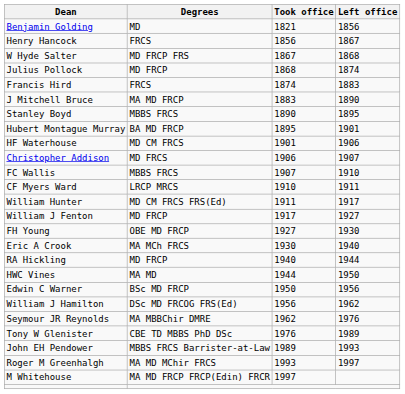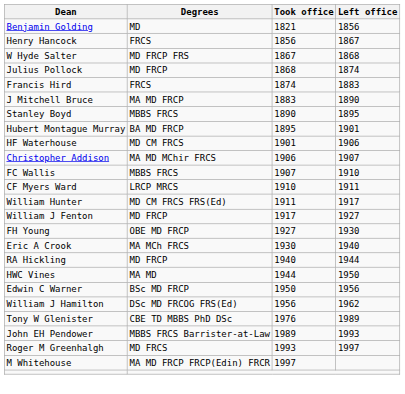 <table class="wikitable">
 <tr>
 <th>Dean</th>
 <th>Degrees</th>
 <th>Took office</th>
 <th>Left office</th>
 </tr>
 <tr>
 <td><a href='#'>Benjamin Golding</a></td>
 <td>MD</td>
 <td>1821</td>
 <td>1856</td>
 </tr>
 <tr>
 <td>Henry Hancock</td>
 <td>FRCS</td>
 <td>1856</td>
 <td>1867</td>
 </tr>
 <tr>
 <td>W Hyde Salter</td>
 <td>MD FRCP FRS</td>
 <td>1867</td>
 <td>1868</td>
 </tr>
 <tr>
 <td>Julius Pollock</td>
 <td>MD FRCP</td>
 <td>1868</td>
 <td>1874</td>
 </tr>
 <tr>
 <td>Francis Hird</td>
 <td>FRCS</td>
 <td>1874</td>
 <td>1883</td>
 </tr>
 <tr>
 <td>J Mitchell Bruce</td>
 <td>MA MD FRCP</td>
 <td>1883</td>
 <td>1890</td>
 </tr>
 <tr>
 <td>Stanley Boyd</td>
 <td>MBBS FRCS</td>
 <td>1890</td>
 <td>1895</td>
 </tr>
 <tr>
 <td>Hubert Montague Murray</td>
 <td>BA MD FRCP</td>
 <td>1895</td>
 <td>1901</td>
 </tr>
 <tr>
 <td>HF Waterhouse</td>
 <td>MD CM FRCS</td>
 <td>1901</td>
 <td>1906</td>
 </tr>
 <tr>
 <td><a href='#'>Christopher Addison</a></td>
-<td>MD FRCS</td>
+<td>MA MD MChir FRCS</td>
 <td>1906</td>
 <td>1907</td>
 </tr>
 <tr>
 <td>FC Wallis</td>
 <td>MBBS FRCS</td>
 <td>1907</td>
 <td>1910</td>
 </tr>
 <tr>
 <td>CF Myers Ward</td>
 <td>LRCP MRCS</td>
 <td>1910</td>
 <td>1911</td>
 </tr>
 <tr>
 <td>William Hunter</td>
 <td>MD CM FRCS FRS(Ed)</td>
 <td>1911</td>
 <td>1917</td>
 </tr>
 <tr>
 <td>William J Fenton</td>
 <td>MD FRCP</td>
 <td>1917</td>
 <td>1927</td>
 </tr>
 <tr>
 <td>FH Young</td>
 <td>OBE MD FRCP</td>
 <td>1927</td>
 <td>1930</td>
 </tr>
 <tr>
 <td>Eric A Crook</td>
 <td>MA MCh FRCS</td>
 <td>1930</td>
 <td>1940</td>
 </tr>
 <tr>
 <td>RA Hickling</td>
 <td>MD FRCP</td>
 <td>1940</td>
 <td>1944</td>
 </tr>
 <tr>
 <td>HWC Vines</td>
 <td>MA MD</td>
 <td>1944</td>
 <td>1950</td>
 </tr>
 <tr>
 <td>Edwin C Warner</td>
 <td>BSc MD FRCP</td>
 <td>1950</td>
 <td>1956</td>
 </tr>
 <tr>
 <td>William J Hamilton</td>
 <td>DSc MD FRCOG FRS(Ed)</td>
 <td>1956</td>
 <td>1962</td>
 </tr>
 <tr>
-<td>Seymour JR Reynolds</td>
-<td>MA MBBChir DMRE</td>
-<td>1962</td>
-<td>1976</td>
-</tr>
-<tr>
 <td>Tony W Glenister</td>
 <td>CBE TD MBBS PhD DSc</td>
 <td>1976</td>
 <td>1989</td>
 </tr>
 <tr>
 <td>John EH Pendower</td>
 <td>MBBS FRCS Barrister-at-Law</td>
 <td>1989</td>
 <td>1993</td>
 </tr>
 <tr>
 <td>Roger M Greenhalgh</td>
-<td>MA MD MChir FRCS</td>
+<td>MD FRCS</td>
 <td>1993</td>
 <td>1997</td>
 </tr>
 <tr>
 <td>M Whitehouse</td>
 <td>MA MD FRCP FRCP(Edin) FRCR</td>
 <td>1997</td>
 <td></td>
 </tr>
 <tr>
 <td></td>
 </tr>
 </table>
